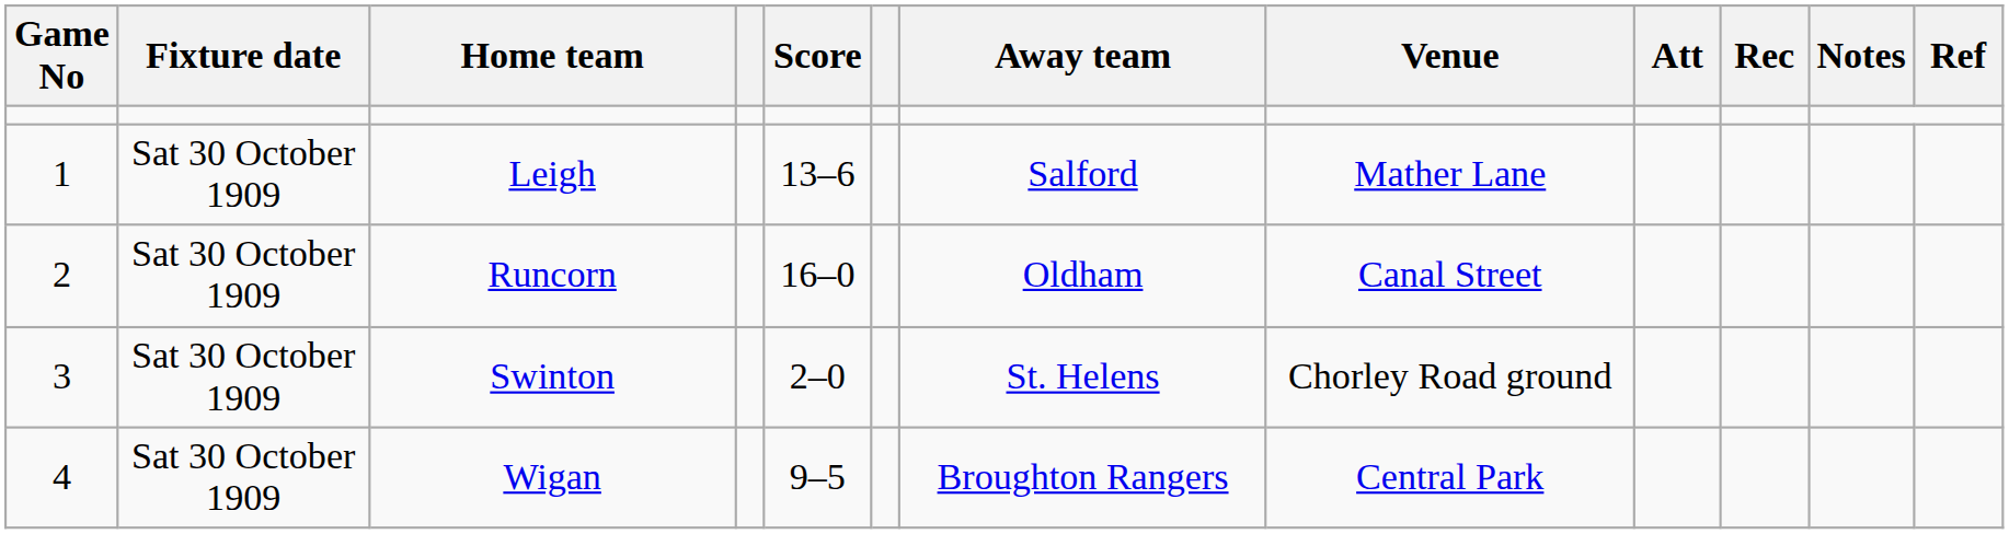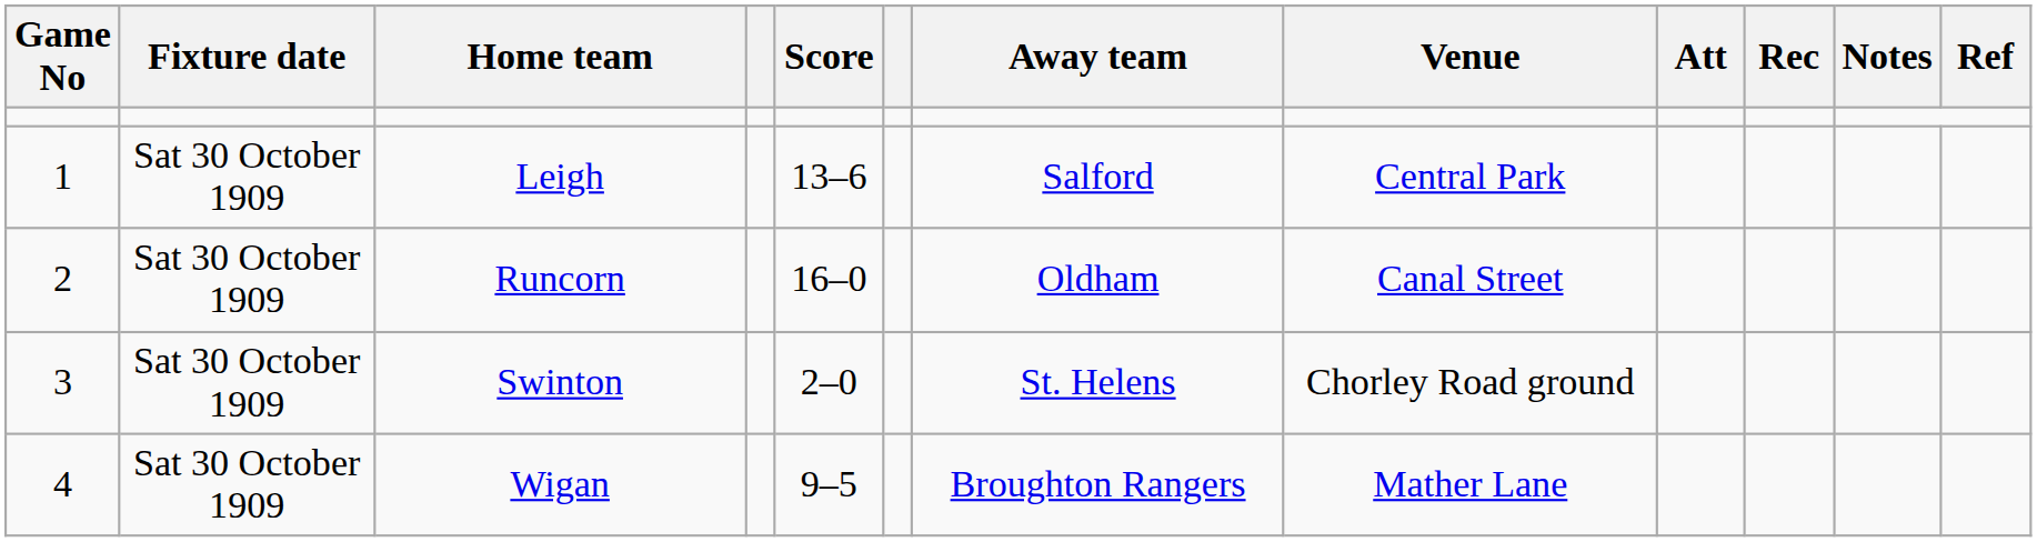 <table class="wikitable" style="text-align:center;">
 <tr>
 <th width=20 abbr="No">Game No</th>
 <th width=100 abbr="Date">Fixture date</th>
 <th width=150 abbr="Home team">Home team</th>
 <th width=5 abbr="space"></th>
 <th width=20 abbr="Score">Score</th>
 <th width=5 abbr="space"></th>
 <th width=150 abbr="Away team">Away team</th>
 <th width=150 abbr="Venue">Venue</th>
 <th width=30 abbr="Att">Att</th>
 <th width=30 abbr="Rec">Rec</th>
 <th width=20 abbr="Notes">Notes</th>
 <th width=30 abbr="Ref">Ref</th>
 </tr>
 <tr>
 <td></td>
 <td></td>
 <td></td>
 <td></td>
 <td></td>
 <td></td>
 <td></td>
 <td></td>
 <td></td>
 <td></td>
 </tr>
 <tr>
 <td>1</td>
 <td>Sat 30 October 1909</td>
 <td><a href='#'>Leigh</a></td>
 <td></td>
 <td>13–6</td>
 <td></td>
 <td><a href='#'>Salford</a></td>
-<td><a href='#'>Mather Lane</a></td>
+<td><a href='#'>Central Park</a></td>
 <td></td>
 <td></td>
 <td></td>
 <td></td>
 </tr>
 <tr>
 <td>2</td>
 <td>Sat 30 October 1909</td>
 <td><a href='#'>Runcorn</a></td>
 <td></td>
 <td>16–0</td>
 <td></td>
 <td><a href='#'>Oldham</a></td>
 <td><a href='#'>Canal Street</a></td>
 <td></td>
 <td></td>
 <td></td>
 <td></td>
 </tr>
 <tr>
 <td>3</td>
 <td>Sat 30 October 1909</td>
 <td><a href='#'>Swinton</a></td>
 <td></td>
 <td>2–0</td>
 <td></td>
 <td><a href='#'>St. Helens</a></td>
 <td>Chorley Road ground</td>
 <td></td>
 <td></td>
 <td></td>
 <td></td>
 </tr>
 <tr>
 <td>4</td>
 <td>Sat 30 October 1909</td>
 <td><a href='#'>Wigan</a></td>
 <td></td>
 <td>9–5</td>
 <td></td>
 <td><a href='#'>Broughton Rangers</a></td>
-<td><a href='#'>Central Park</a></td>
+<td><a href='#'>Mather Lane</a></td>
 <td></td>
 <td></td>
 <td></td>
 <td></td>
 </tr>
 </table>
